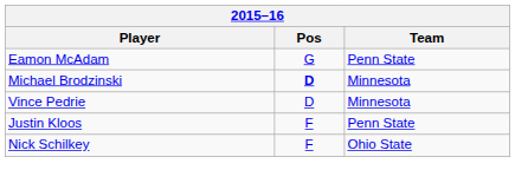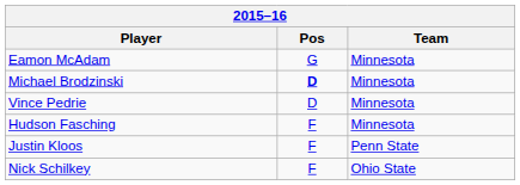 <table class="wikitable" width=95%>
 <tr>
 <th colspan=3><a href='#'>2015–16</a></th>
 </tr>
 <tr>
 <th>Player</th>
 <th>Pos</th>
 <th>Team</th>
 </tr>
 <tr>
 <td><a href='#'>Eamon McAdam</a></td>
 <td style="text-align:center;"><a href='#'>G</a></td>
-<td><a href='#'>Penn State</a></td>
+<td><a href='#'>Minnesota</a></td>
 </tr>
 <tr>
 <td><a href='#'>Michael Brodzinski</a></td>
 <td style="text-align:center;"><strong><a href='#'>D</a></strong></td>
 <td><a href='#'>Minnesota</a></td>
 </tr>
 <tr>
 <td><a href='#'>Vince Pedrie</a></td>
 <td style="text-align:center;"><a href='#'>D</a></td>
+<td><a href='#'>Minnesota</a></td>
+</tr>
+<tr>
+<td><a href='#'>Hudson Fasching</a></td>
+<td style="text-align:center;"><a href='#'>F</a></td>
 <td><a href='#'>Minnesota</a></td>
 </tr>
 <tr>
 <td><a href='#'>Justin Kloos</a></td>
 <td style="text-align:center;"><a href='#'>F</a></td>
 <td><a href='#'>Penn State</a></td>
 </tr>
 <tr>
 <td><a href='#'>Nick Schilkey</a></td>
 <td style="text-align:center;"><a href='#'>F</a></td>
 <td><a href='#'>Ohio State</a></td>
 </tr>
 </table>
